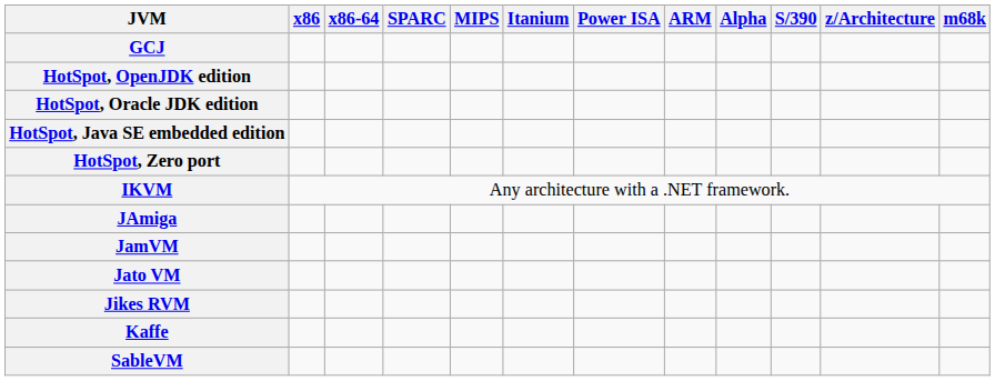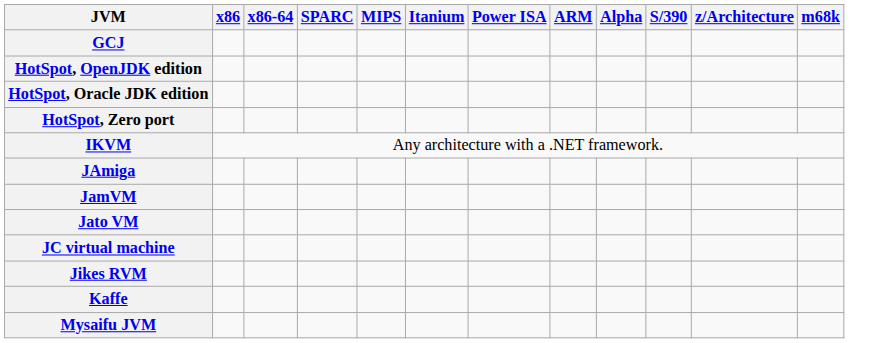 <table class="wikitable sortable sort-under" style="text-align: center; width: auto;">
 <tr>
 <th>JVM</th>
 <th><a href='#'>x86</a></th>
 <th><a href='#'>x86-64</a></th>
 <th><a href='#'>SPARC</a></th>
 <th><a href='#'>MIPS</a></th>
 <th><a href='#'>Itanium</a></th>
 <th><a href='#'>Power ISA</a></th>
 <th><a href='#'>ARM</a></th>
 <th><a href='#'>Alpha</a></th>
 <th><a href='#'>S/390</a></th>
 <th><a href='#'>z/Architecture</a></th>
 <th><a href='#'>m68k</a></th>
 </tr>
 <tr>
 <th><a href='#'>GCJ</a></th>
 <td></td>
 <td></td>
 <td></td>
 <td></td>
 <td></td>
 <td></td>
 <td></td>
 <td></td>
 <td></td>
 <td></td>
 <td></td>
 </tr>
 <tr>
 <th><a href='#'>HotSpot</a>, <a href='#'>OpenJDK</a> edition</th>
 <td></td>
 <td></td>
 <td></td>
 <td></td>
 <td></td>
 <td></td>
 <td></td>
 <td></td>
 <td></td>
 <td></td>
 <td></td>
 </tr>
 <tr>
 <th><a href='#'>HotSpot</a>, Oracle JDK edition</th>
-<td></td>
-<td></td>
-<td></td>
-<td></td>
-<td></td>
-<td></td>
-<td></td>
-<td></td>
-<td></td>
-<td></td>
-<td></td>
-</tr>
-<tr>
-<th><a href='#'>HotSpot</a>, Java SE embedded edition</th>
 <td></td>
 <td></td>
 <td></td>
 <td></td>
 <td></td>
 <td></td>
 <td></td>
 <td></td>
 <td></td>
 <td></td>
 <td></td>
 </tr>
 <tr>
 <th><a href='#'>HotSpot</a>, Zero port</th>
 <td></td>
 <td></td>
 <td></td>
 <td></td>
 <td></td>
 <td></td>
 <td></td>
 <td></td>
 <td></td>
 <td></td>
 <td></td>
 </tr>
 <tr>
 <th><a href='#'>IKVM</a></th>
 <td colspan="11">Any architecture with a .NET framework.</td>
 </tr>
 <tr>
 <th><a href='#'>JAmiga</a></th>
 <td></td>
 <td></td>
 <td></td>
 <td></td>
 <td></td>
 <td></td>
 <td></td>
 <td></td>
 <td></td>
 <td></td>
 <td></td>
 </tr>
 <tr>
 <th><a href='#'>JamVM</a></th>
 <td></td>
 <td></td>
 <td></td>
 <td></td>
 <td></td>
 <td></td>
 <td></td>
 <td></td>
 <td></td>
 <td></td>
 <td></td>
 </tr>
 <tr>
 <th><a href='#'>Jato VM</a></th>
 <td></td>
 <td></td>
 <td></td>
 <td></td>
 <td></td>
 <td></td>
 <td></td>
 <td></td>
 <td></td>
 <td></td>
 <td></td>
 </tr>
 <tr>
+<th><a href='#'>JC virtual machine</a></th>
+<td></td>
+<td></td>
+<td></td>
+<td></td>
+<td></td>
+<td></td>
+<td></td>
+<td></td>
+<td></td>
+<td></td>
+<td></td>
+</tr>
+<tr>
 <th><a href='#'>Jikes RVM</a></th>
 <td></td>
 <td></td>
 <td></td>
 <td></td>
 <td></td>
 <td></td>
 <td></td>
 <td></td>
 <td></td>
 <td></td>
 <td></td>
 </tr>
 <tr>
 <th><a href='#'>Kaffe</a></th>
 <td></td>
 <td></td>
 <td></td>
 <td></td>
 <td></td>
 <td></td>
 <td></td>
 <td></td>
 <td></td>
 <td></td>
 <td></td>
 </tr>
 <tr>
-<th><a href='#'>SableVM</a></th>
+<th><a href='#'>Mysaifu JVM</a></th>
 <td></td>
 <td></td>
 <td></td>
 <td></td>
 <td></td>
 <td></td>
 <td></td>
 <td></td>
 <td></td>
 <td></td>
 <td></td>
 </tr>
 </table>
